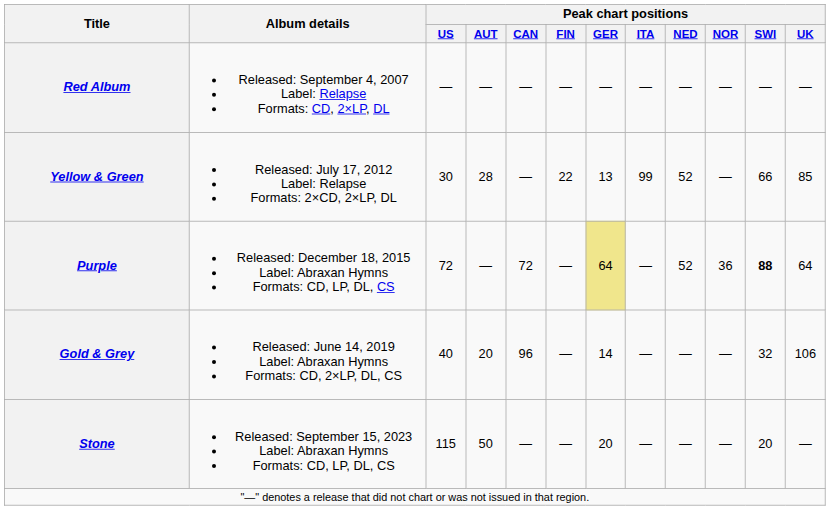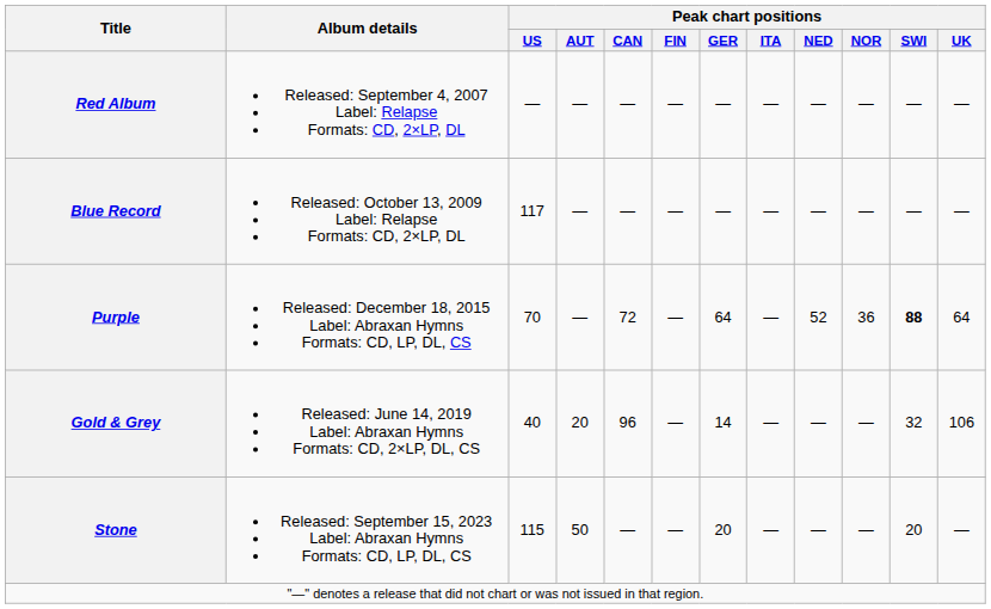 <table class="wikitable plainrowheaders" style="text-align:center;">
 <tr>
 <th scope="col" rowspan="2" style="width:14em;">Title</th>
 <th scope="col" rowspan="2" style="width:18em;">Album details</th>
 <th scope="col" colspan="10">Peak chart positions</th>
 </tr>
 <tr>
 <th scope="col" style="width:3em;font-size:90%;"><a href='#'>US</a><br></th>
 <th scope="col" style="width:3em;font-size:90%;"><a href='#'>AUT</a><br></th>
 <th scope="col" style="width:3em;font-size:90%;"><a href='#'>CAN</a><br></th>
 <th scope="col" style="width:3em;font-size:90%;"><a href='#'>FIN</a><br></th>
 <th scope="col" style="width:3em;font-size:90%;"><a href='#'>GER</a><br></th>
 <th scope="col" style="width:3em;font-size:90%;"><a href='#'>ITA</a><br></th>
 <th scope="col" style="width:3em;font-size:90%;"><a href='#'>NED</a><br></th>
 <th scope="col" style="width:3em;font-size:90%;"><a href='#'>NOR</a><br></th>
 <th scope="col" style="width:3em;font-size:90%;"><a href='#'>SWI</a><br></th>
 <th scope="col" style="width:3em;font-size:90%;"><a href='#'>UK</a><br></th>
 </tr>
 <tr>
 <th scope="row"><em><a href='#'>Red Album</a></em></th>
 <td><br><ul><li>Released: September 4, 2007</li><li>Label: <a href='#'>Relapse</a></li><li>Formats: <a href='#'>CD</a>, <a href='#'>2×LP</a>, <a href='#'>DL</a></li></ul></td>
 <td>—</td>
 <td>—</td>
 <td>—</td>
 <td>—</td>
 <td>—</td>
 <td>—</td>
 <td>—</td>
 <td>—</td>
 <td>—</td>
 <td>—</td>
 </tr>
 <tr>
-<th scope="row"><em><a href='#'>Yellow & Green</a></em></th>
-<td><br><ul><li>Released: July 17, 2012</li><li>Label: Relapse</li><li>Formats: 2×CD, 2×LP, DL</li></ul></td>
-<td>30</td>
-<td>28</td>
+<th scope="row"><em><a href='#'>Blue Record</a></em></th>
+<td><br><ul><li>Released: October 13, 2009</li><li>Label: Relapse</li><li>Formats: CD, 2×LP, DL</li></ul></td>
+<td>117</td>
 <td>—</td>
-<td>22</td>
-<td>13</td>
-<td>99</td>
-<td>52</td>
 <td>—</td>
-<td>66</td>
-<td>85</td>
+<td>—</td>
+<td>—</td>
+<td>—</td>
+<td>—</td>
+<td>—</td>
+<td>—</td>
+<td>—</td>
 </tr>
 <tr>
 <th scope="row"><em><a href='#'>Purple</a></em></th>
 <td><br><ul><li>Released: December 18, 2015</li><li>Label: Abraxan Hymns</li><li>Formats: CD, LP, DL, <a href='#'>CS</a></li></ul></td>
-<td>72</td>
+<td>70</td>
 <td>—</td>
 <td>72</td>
 <td>—</td>
-<td style="background: khaki;">64</td>
+<td>64</td>
 <td>—</td>
 <td>52</td>
 <td>36</td>
 <td><strong>88</strong></td>
 <td>64</td>
 </tr>
 <tr>
 <th scope="row"><em><a href='#'>Gold & Grey</a></em></th>
 <td><br><ul><li>Released: June 14, 2019</li><li>Label: Abraxan Hymns</li><li>Formats: CD, 2×LP, DL, CS</li></ul></td>
 <td>40</td>
 <td>20</td>
 <td>96</td>
 <td>—</td>
 <td>14</td>
 <td>—</td>
 <td>—</td>
 <td>—</td>
 <td>32</td>
 <td>106</td>
 </tr>
 <tr>
 <th scope="row"><em><a href='#'>Stone</a></em></th>
 <td><br><ul><li>Released: September 15, 2023</li><li>Label: Abraxan Hymns</li><li>Formats: CD, LP, DL, CS</li></ul></td>
 <td>115</td>
 <td>50</td>
 <td>—</td>
 <td>—</td>
 <td>20</td>
 <td>—</td>
 <td>—</td>
 <td>—</td>
 <td>20</td>
 <td>—</td>
 </tr>
 <tr>
 <td colspan="12" style="font-size: 85%">"—" denotes a release that did not chart or was not issued in that region.</td>
 </tr>
 </table>
